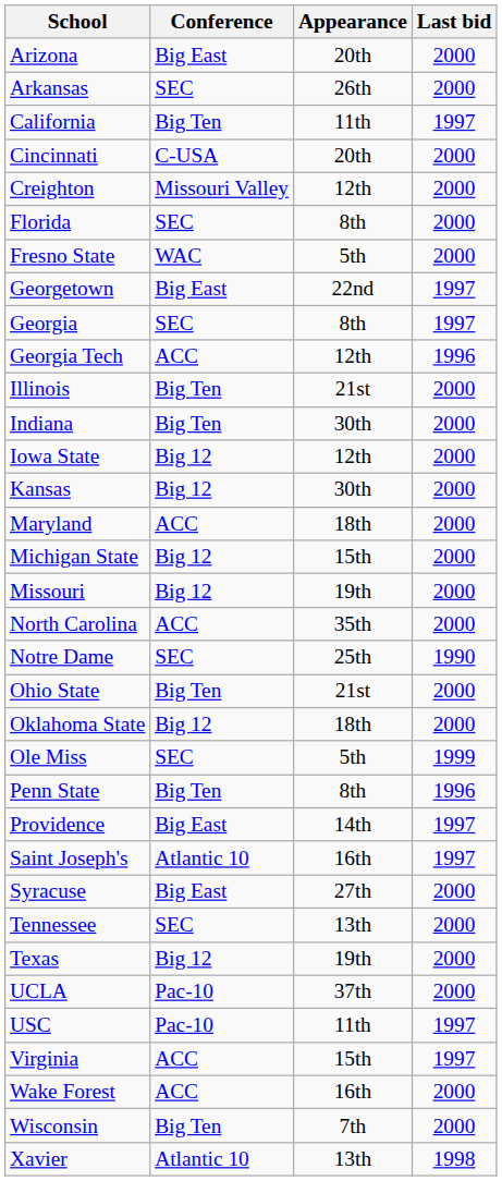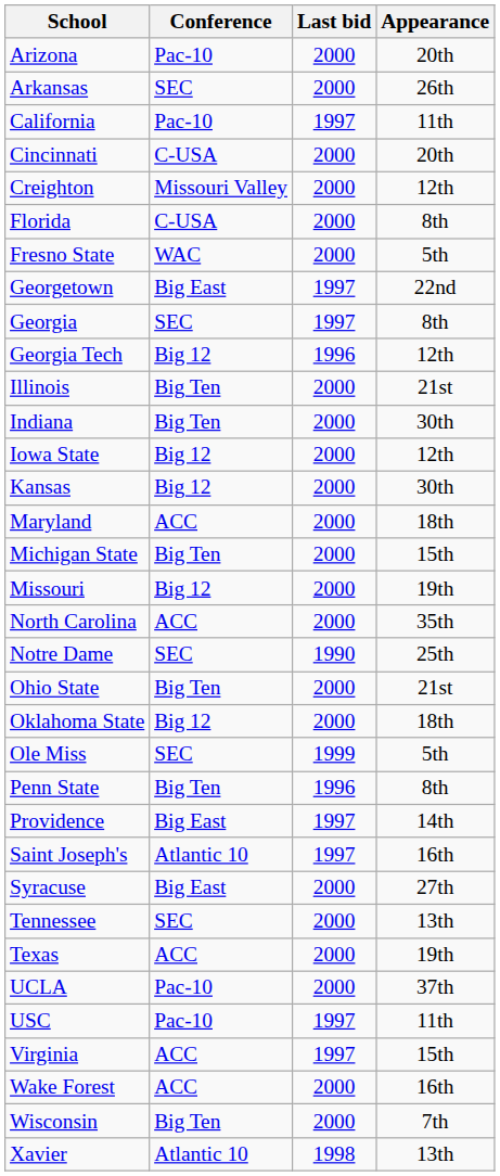 <table class="wikitable sortable" style="text-align: center;">
 <tr>
 <th>School</th>
 <th>Conference</th>
+<th>Last bid</th>
 <th data-sort-type="number">Appearance</th>
-<th>Last bid</th>
 </tr>
 <tr>
 <td align=left><a href='#'>Arizona</a></td>
-<td align=left><a href='#'>Big East</a></td>
+<td align=left><a href='#'>Pac-10</a></td>
+<td><a href='#'>2000</a></td>
 <td>20th</td>
-<td><a href='#'>2000</a></td>
 </tr>
 <tr>
 <td align=left><a href='#'>Arkansas</a></td>
 <td align=left><a href='#'>SEC</a></td>
+<td><a href='#'>2000</a></td>
 <td>26th</td>
-<td><a href='#'>2000</a></td>
 </tr>
 <tr>
 <td align=left><a href='#'>California</a></td>
-<td align=left><a href='#'>Big Ten</a></td>
+<td align=left><a href='#'>Pac-10</a></td>
+<td><a href='#'>1997</a></td>
 <td>11th</td>
-<td><a href='#'>1997</a></td>
 </tr>
 <tr>
 <td align=left><a href='#'>Cincinnati</a></td>
 <td align=left><a href='#'>C-USA</a></td>
+<td><a href='#'>2000</a></td>
 <td>20th</td>
-<td><a href='#'>2000</a></td>
 </tr>
 <tr>
 <td align=left><a href='#'>Creighton</a></td>
 <td align=left><a href='#'>Missouri Valley</a></td>
+<td><a href='#'>2000</a></td>
 <td>12th</td>
-<td><a href='#'>2000</a></td>
 </tr>
 <tr>
 <td align=left><a href='#'>Florida</a></td>
-<td align=left><a href='#'>SEC</a></td>
+<td align=left><a href='#'>C-USA</a></td>
+<td><a href='#'>2000</a></td>
 <td>8th</td>
-<td><a href='#'>2000</a></td>
 </tr>
 <tr>
 <td align=left><a href='#'>Fresno State</a></td>
 <td align=left><a href='#'>WAC</a></td>
+<td><a href='#'>2000</a></td>
 <td>5th</td>
-<td><a href='#'>2000</a></td>
 </tr>
 <tr>
 <td align=left><a href='#'>Georgetown</a></td>
 <td align=left><a href='#'>Big East</a></td>
+<td><a href='#'>1997</a></td>
 <td>22nd</td>
-<td><a href='#'>1997</a></td>
 </tr>
 <tr>
 <td align=left><a href='#'>Georgia</a></td>
 <td align=left><a href='#'>SEC</a></td>
+<td><a href='#'>1997</a></td>
 <td>8th</td>
-<td><a href='#'>1997</a></td>
 </tr>
 <tr>
 <td align=left><a href='#'>Georgia Tech</a></td>
-<td align=left><a href='#'>ACC</a></td>
+<td align=left><a href='#'>Big 12</a></td>
+<td><a href='#'>1996</a></td>
 <td>12th</td>
-<td><a href='#'>1996</a></td>
 </tr>
 <tr>
 <td align=left><a href='#'>Illinois</a></td>
 <td align=left><a href='#'>Big Ten</a></td>
+<td><a href='#'>2000</a></td>
 <td>21st</td>
-<td><a href='#'>2000</a></td>
 </tr>
 <tr>
 <td align=left><a href='#'>Indiana</a></td>
 <td align=left><a href='#'>Big Ten</a></td>
+<td><a href='#'>2000</a></td>
 <td>30th</td>
-<td><a href='#'>2000</a></td>
 </tr>
 <tr>
 <td align=left><a href='#'>Iowa State</a></td>
 <td align=left><a href='#'>Big 12</a></td>
+<td><a href='#'>2000</a></td>
 <td>12th</td>
-<td><a href='#'>2000</a></td>
 </tr>
 <tr>
 <td align=left><a href='#'>Kansas</a></td>
 <td align=left><a href='#'>Big 12</a></td>
+<td><a href='#'>2000</a></td>
 <td>30th</td>
-<td><a href='#'>2000</a></td>
 </tr>
 <tr>
 <td align=left><a href='#'>Maryland</a></td>
 <td align=left><a href='#'>ACC</a></td>
+<td><a href='#'>2000</a></td>
 <td>18th</td>
-<td><a href='#'>2000</a></td>
 </tr>
 <tr>
 <td align=left><a href='#'>Michigan State</a></td>
-<td align=left><a href='#'>Big 12</a></td>
+<td align=left><a href='#'>Big Ten</a></td>
+<td><a href='#'>2000</a></td>
 <td>15th</td>
-<td><a href='#'>2000</a></td>
 </tr>
 <tr>
 <td align=left><a href='#'>Missouri</a></td>
 <td align=left><a href='#'>Big 12</a></td>
+<td><a href='#'>2000</a></td>
 <td>19th</td>
-<td><a href='#'>2000</a></td>
 </tr>
 <tr>
 <td align=left><a href='#'>North Carolina</a></td>
 <td align=left><a href='#'>ACC</a></td>
+<td><a href='#'>2000</a></td>
 <td>35th</td>
-<td><a href='#'>2000</a></td>
 </tr>
 <tr>
 <td align=left><a href='#'>Notre Dame</a></td>
 <td align=left><a href='#'>SEC</a></td>
+<td><a href='#'>1990</a></td>
 <td>25th</td>
-<td><a href='#'>1990</a></td>
 </tr>
 <tr>
 <td align=left><a href='#'>Ohio State</a></td>
 <td align=left><a href='#'>Big Ten</a></td>
+<td><a href='#'>2000</a></td>
 <td>21st</td>
-<td><a href='#'>2000</a></td>
 </tr>
 <tr>
 <td align=left><a href='#'>Oklahoma State</a></td>
 <td align=left><a href='#'>Big 12</a></td>
+<td><a href='#'>2000</a></td>
 <td>18th</td>
-<td><a href='#'>2000</a></td>
 </tr>
 <tr>
 <td align=left><a href='#'>Ole Miss</a></td>
 <td align=left><a href='#'>SEC</a></td>
+<td><a href='#'>1999</a></td>
 <td>5th</td>
-<td><a href='#'>1999</a></td>
 </tr>
 <tr>
 <td align=left><a href='#'>Penn State</a></td>
 <td align=left><a href='#'>Big Ten</a></td>
+<td><a href='#'>1996</a></td>
 <td>8th</td>
-<td><a href='#'>1996</a></td>
 </tr>
 <tr>
 <td align=left><a href='#'>Providence</a></td>
 <td align=left><a href='#'>Big East</a></td>
+<td><a href='#'>1997</a></td>
 <td>14th</td>
-<td><a href='#'>1997</a></td>
 </tr>
 <tr>
 <td align=left><a href='#'>Saint Joseph's</a></td>
 <td align=left><a href='#'>Atlantic 10</a></td>
+<td><a href='#'>1997</a></td>
 <td>16th</td>
-<td><a href='#'>1997</a></td>
 </tr>
 <tr>
 <td align=left><a href='#'>Syracuse</a></td>
 <td align=left><a href='#'>Big East</a></td>
+<td><a href='#'>2000</a></td>
 <td>27th</td>
-<td><a href='#'>2000</a></td>
 </tr>
 <tr>
 <td align=left><a href='#'>Tennessee</a></td>
 <td align=left><a href='#'>SEC</a></td>
+<td><a href='#'>2000</a></td>
 <td>13th</td>
-<td><a href='#'>2000</a></td>
 </tr>
 <tr>
 <td align=left><a href='#'>Texas</a></td>
-<td align=left><a href='#'>Big 12</a></td>
+<td align=left><a href='#'>ACC</a></td>
+<td><a href='#'>2000</a></td>
 <td>19th</td>
-<td><a href='#'>2000</a></td>
 </tr>
 <tr>
 <td align=left><a href='#'>UCLA</a></td>
 <td align=left><a href='#'>Pac-10</a></td>
+<td><a href='#'>2000</a></td>
 <td>37th</td>
-<td><a href='#'>2000</a></td>
 </tr>
 <tr>
 <td align=left><a href='#'>USC</a></td>
 <td align=left><a href='#'>Pac-10</a></td>
+<td><a href='#'>1997</a></td>
 <td>11th</td>
-<td><a href='#'>1997</a></td>
 </tr>
 <tr>
 <td align=left><a href='#'>Virginia</a></td>
 <td align=left><a href='#'>ACC</a></td>
+<td><a href='#'>1997</a></td>
 <td>15th</td>
-<td><a href='#'>1997</a></td>
 </tr>
 <tr>
 <td align=left><a href='#'>Wake Forest</a></td>
 <td align=left><a href='#'>ACC</a></td>
+<td><a href='#'>2000</a></td>
 <td>16th</td>
-<td><a href='#'>2000</a></td>
 </tr>
 <tr>
 <td align=left><a href='#'>Wisconsin</a></td>
 <td align=left><a href='#'>Big Ten</a></td>
+<td><a href='#'>2000</a></td>
 <td>7th</td>
-<td><a href='#'>2000</a></td>
 </tr>
 <tr>
 <td align=left><a href='#'>Xavier</a></td>
 <td align=left><a href='#'>Atlantic 10</a></td>
+<td><a href='#'>1998</a></td>
 <td>13th</td>
-<td><a href='#'>1998</a></td>
 </tr>
 </table>
